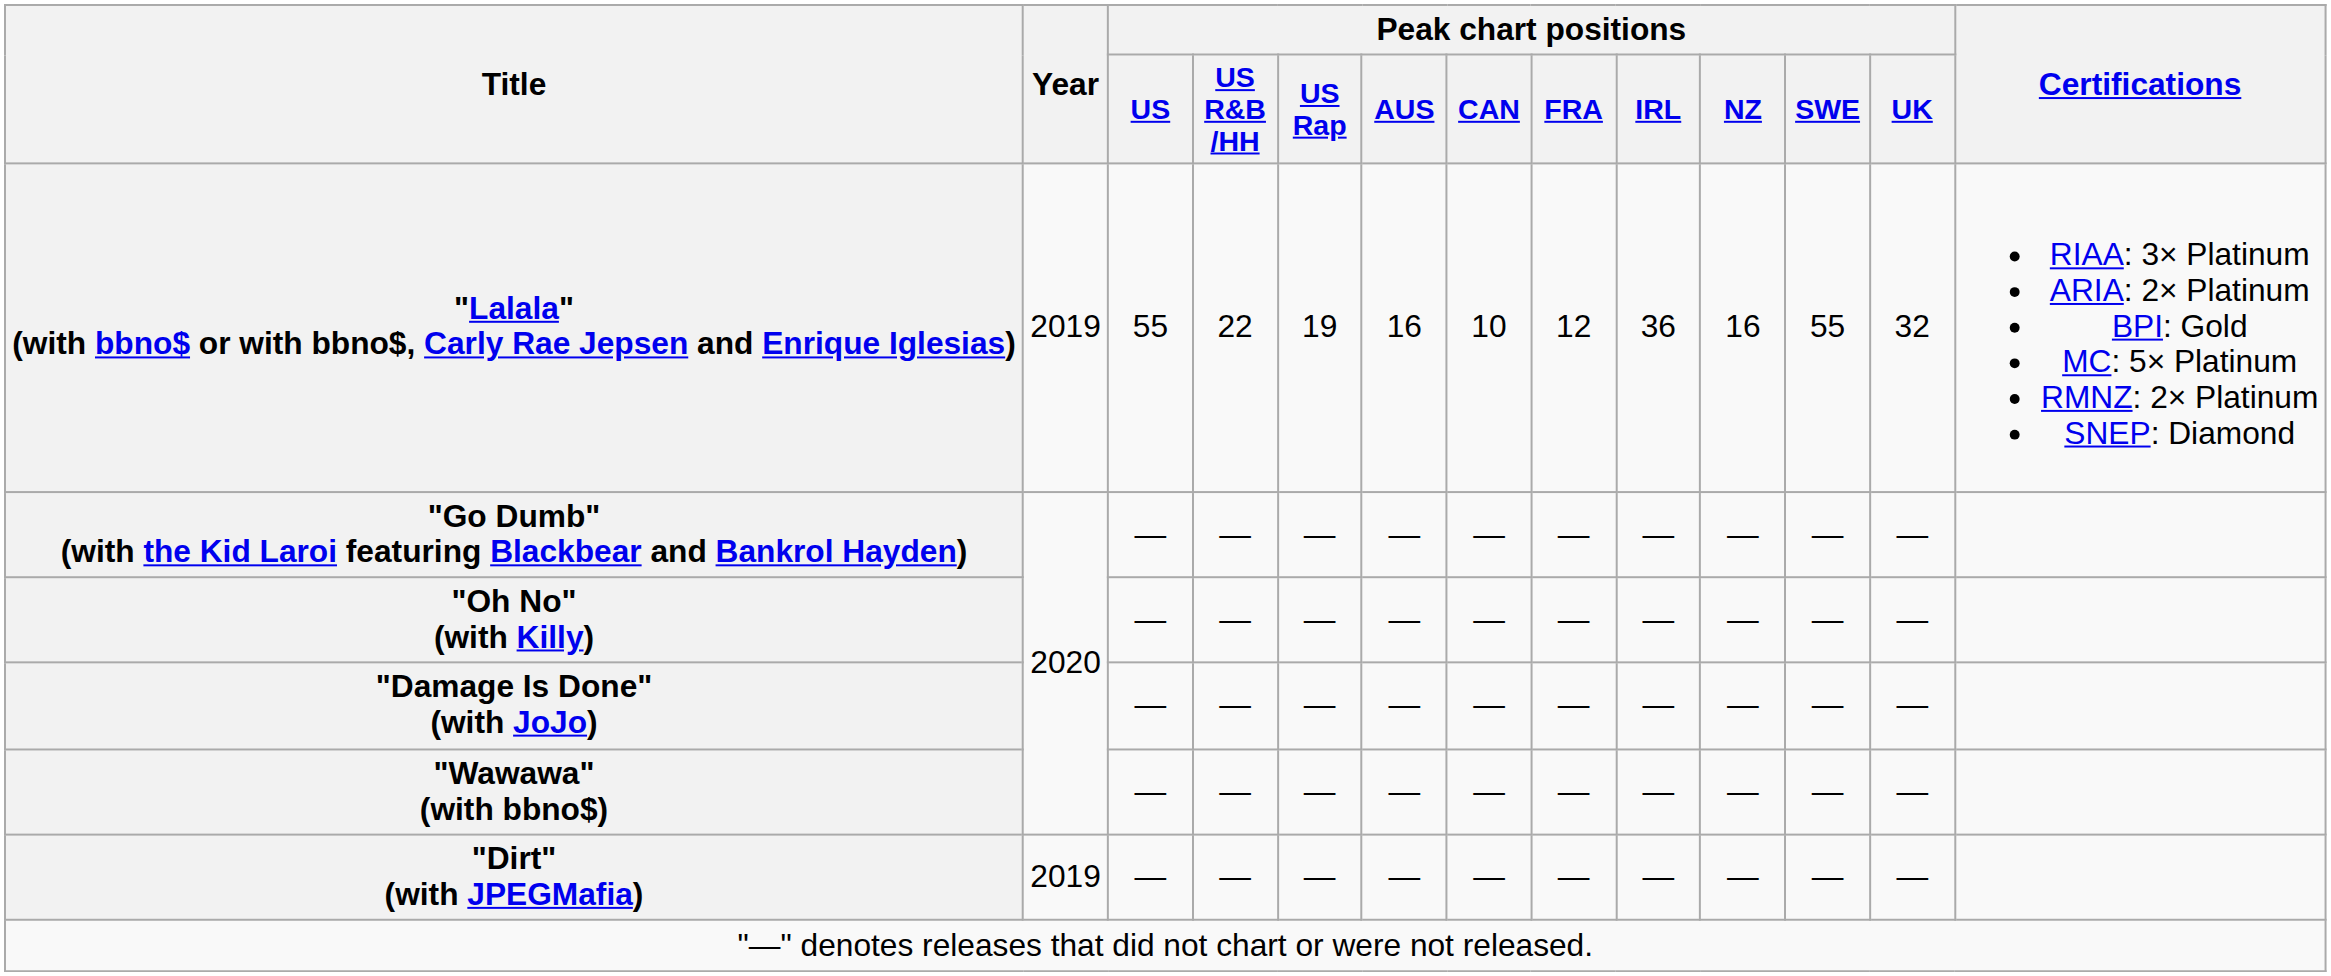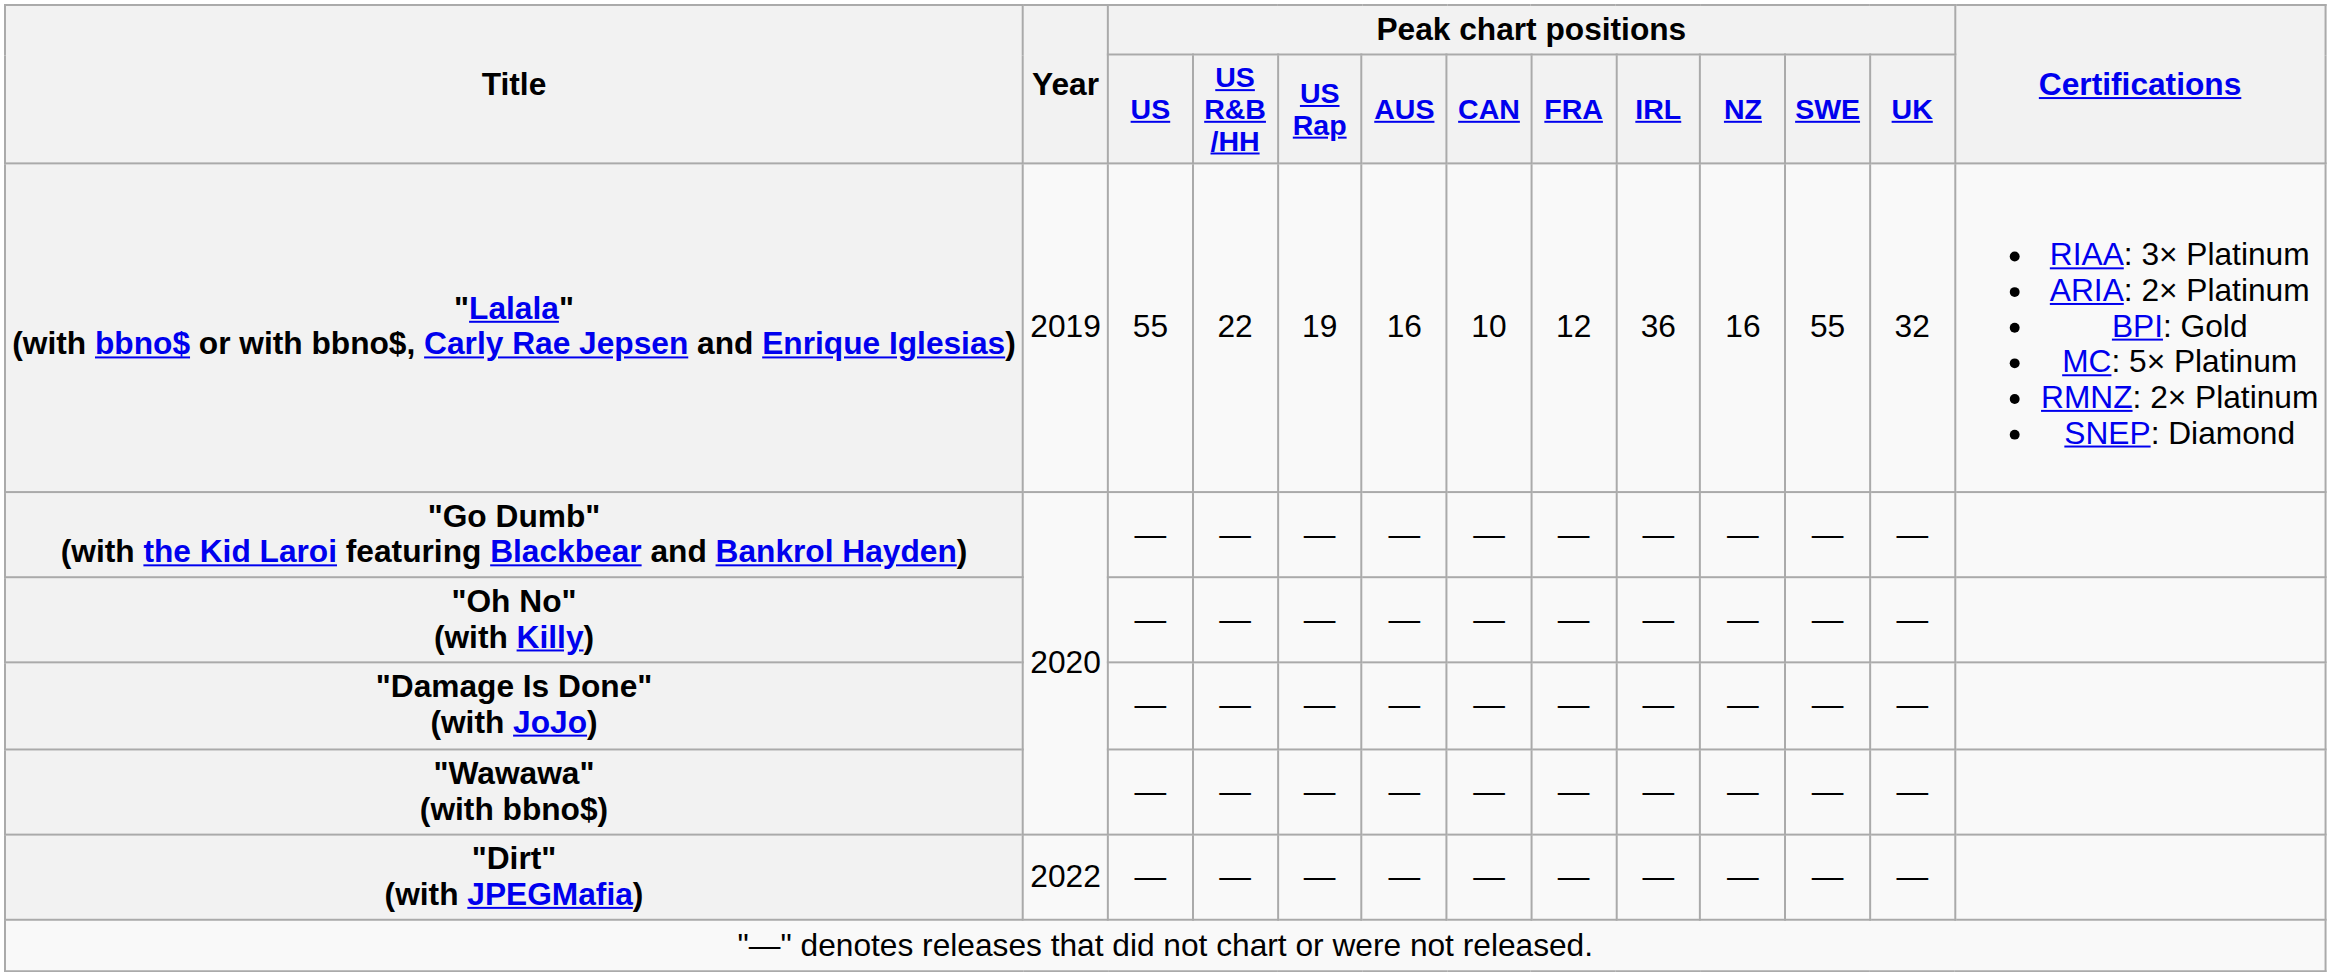 <table class="wikitable plainrowheaders" style="text-align: center">
 <tr>
 <th rowspan="2" scope="col">Title</th>
 <th scope="col" rowspan="2">Year</th>
 <th scope="col" colspan="10">Peak chart positions</th>
 <th scope="col" rowspan="2"><a href='#'>Certifications</a></th>
 </tr>
 <tr>
 <th scope="col" style="width:2.5em;font-size:90%;"><a href='#'>US</a><br></th>
 <th scope="col" style="width:2.5em;font-size:90%;"><a href='#'>US<br>R&B<br>/HH</a><br></th>
 <th scope="col" style="width:2.5em;font-size:90%;"><a href='#'>US<br>Rap</a><br></th>
 <th scope="col" style="width:2.5em;font-size:90%;"><a href='#'>AUS</a><br></th>
 <th scope="col" style="width:2.5em;font-size:90%;"><a href='#'>CAN</a><br></th>
 <th scope="col" style="width:2.5em;font-size:90%;"><a href='#'>FRA</a><br></th>
 <th scope="col" style="width:2.5em;font-size:90%;"><a href='#'>IRL</a><br></th>
 <th scope="col" style="width:2.5em;font-size:90%;"><a href='#'>NZ</a><br></th>
 <th scope="col" style="width:2.5em;font-size:90%;"><a href='#'>SWE</a><br></th>
 <th scope="col" style="width:2.5em;font-size:90%;"><a href='#'>UK</a><br></th>
 </tr>
 <tr>
 <th scope="row">"<a href='#'>Lalala</a>"<br><span>(with <a href='#'>bbno$</a> or with bbno$, <a href='#'>Carly Rae Jepsen</a> and <a href='#'>Enrique Iglesias</a>)</span></th>
 <td rowspan="1">2019</td>
 <td>55</td>
 <td>22</td>
 <td>19</td>
 <td>16</td>
 <td>10</td>
 <td>12</td>
 <td>36</td>
 <td>16</td>
 <td>55</td>
 <td>32</td>
 <td><br><ul><li><a href='#'>RIAA</a>: 3× Platinum</li><li><a href='#'>ARIA</a>: 2× Platinum</li><li><a href='#'>BPI</a>: Gold</li><li><a href='#'>MC</a>: 5× Platinum</li><li><a href='#'>RMNZ</a>: 2× Platinum</li><li><a href='#'>SNEP</a>: Diamond</li></ul></td>
 </tr>
 <tr>
 <th scope="row">"Go Dumb"<br><span>(with <a href='#'>the Kid Laroi</a> featuring <a href='#'>Blackbear</a> and <a href='#'>Bankrol Hayden</a>)</span></th>
 <td rowspan="4">2020</td>
 <td>—</td>
 <td>—</td>
 <td>—</td>
 <td>—</td>
 <td>—</td>
 <td>—</td>
 <td>—</td>
 <td>—</td>
 <td>—</td>
 <td>—</td>
 <td></td>
 </tr>
 <tr>
 <th scope="row">"Oh No"<br><span>(with <a href='#'>Killy</a>)</span></th>
 <td>—</td>
 <td>—</td>
 <td>—</td>
 <td>—</td>
 <td>—</td>
 <td>—</td>
 <td>—</td>
 <td>—</td>
 <td>—</td>
 <td>—</td>
 <td></td>
 </tr>
 <tr>
 <th scope="row">"Damage Is Done"<br><span>(with <a href='#'>JoJo</a>)</span></th>
 <td>—</td>
 <td>—</td>
 <td>—</td>
 <td>—</td>
 <td>—</td>
 <td>—</td>
 <td>—</td>
 <td>—</td>
 <td>—</td>
 <td>—</td>
 <td></td>
 </tr>
 <tr>
 <th scope="row">"Wawawa"<br><span>(with bbno$)</span></th>
 <td>—</td>
 <td>—</td>
 <td>—</td>
 <td>—</td>
 <td>—</td>
 <td>—</td>
 <td>—</td>
 <td>—</td>
 <td>—</td>
 <td>—</td>
 <td></td>
 </tr>
 <tr>
 <th scope="row">"Dirt"<br><span>(with <a href='#'>JPEGMafia</a>)</span></th>
-<td>2019</td>
+<td>2022</td>
 <td>—</td>
 <td>—</td>
 <td>—</td>
 <td>—</td>
 <td>—</td>
 <td>—</td>
 <td>—</td>
 <td>—</td>
 <td>—</td>
 <td>—</td>
 <td></td>
 </tr>
 <tr>
 <td colspan="14">"—" denotes releases that did not chart or were not released.</td>
 </tr>
 </table>
